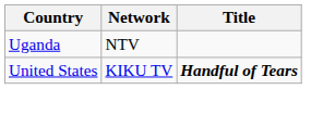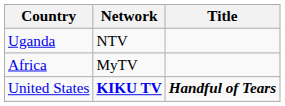 <table class="wikitable">
 <tr>
 <th>Country</th>
 <th>Network</th>
 <th>Title</th>
 </tr>
 <tr>
 <td><a href='#'>Uganda</a></td>
 <td>NTV</td>
 <td></td>
 </tr>
 <tr>
+<td><a href='#'>Africa</a></td>
+<td>MyTV</td>
+<td></td>
+</tr>
+<tr>
 <td><a href='#'>United States</a></td>
-<td><a href='#'>KIKU TV</a></td>
+<td><strong><a href='#'>KIKU TV</a></strong></td>
 <td><strong><em>Handful of Tears</em></strong></td>
 </tr>
 </table>
